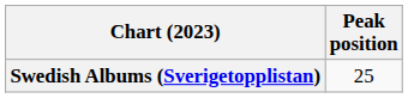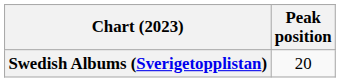 <table class="wikitable plainrowheaders">
 <tr>
 <th>Chart (2023)</th>
 <th>Peak<br>position</th>
 </tr>
 <tr>
 <th scope="row">Swedish Albums (<a href='#'>Sverigetopplistan</a>)</th>
-<td align="center">25</td>
+<td align="center">20</td>
 </tr>
 </table>
